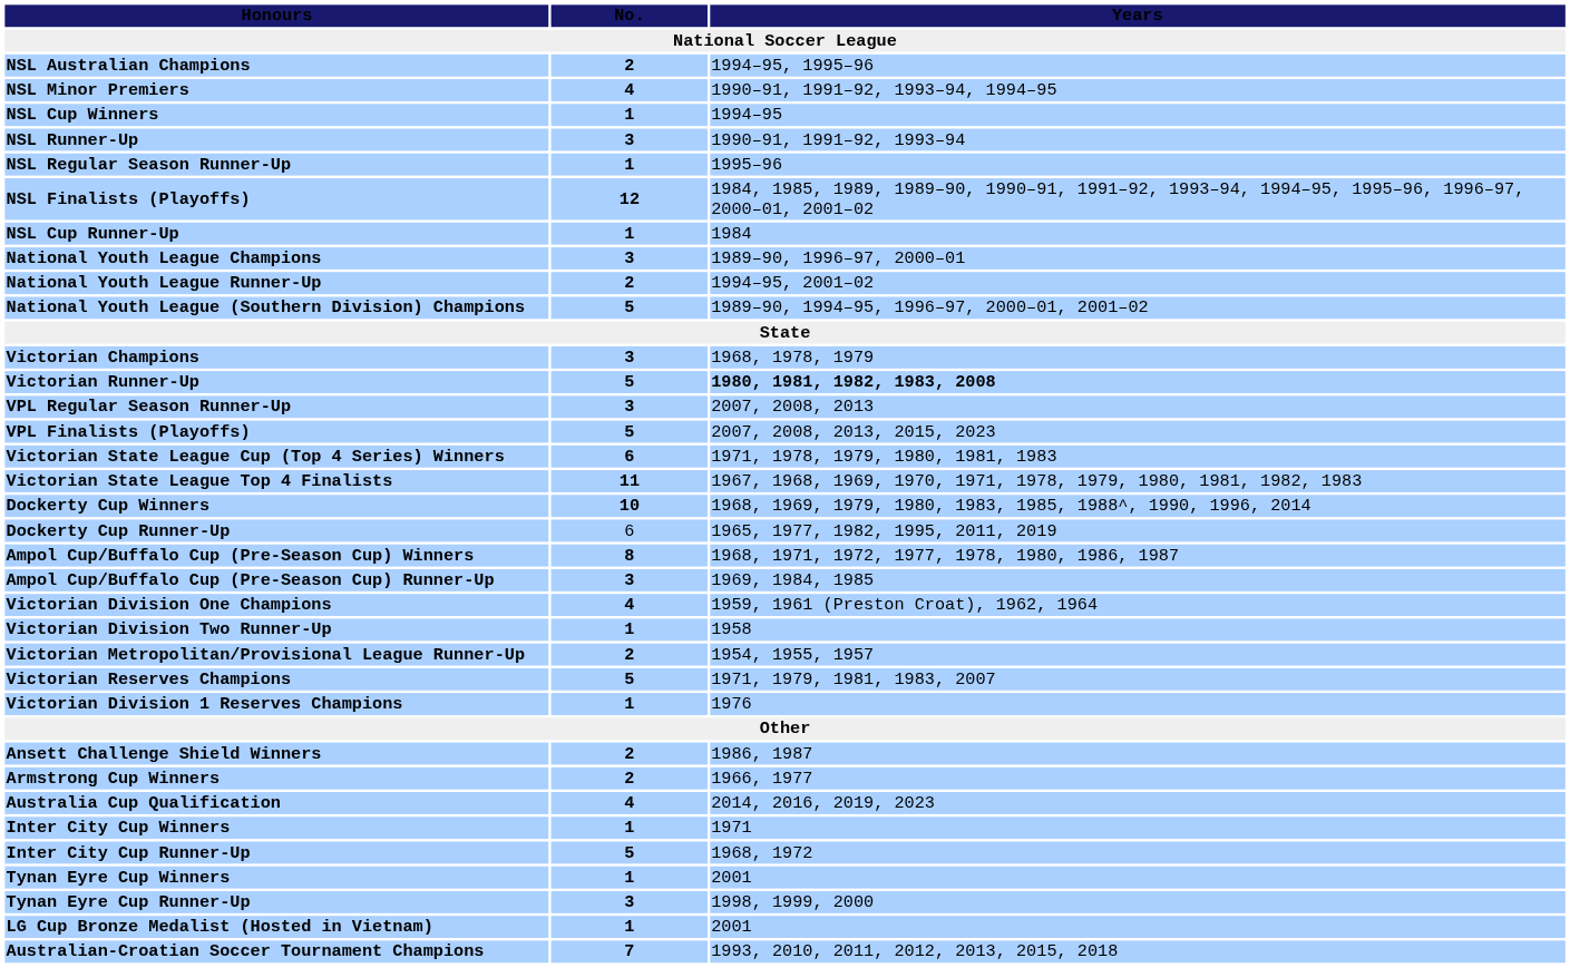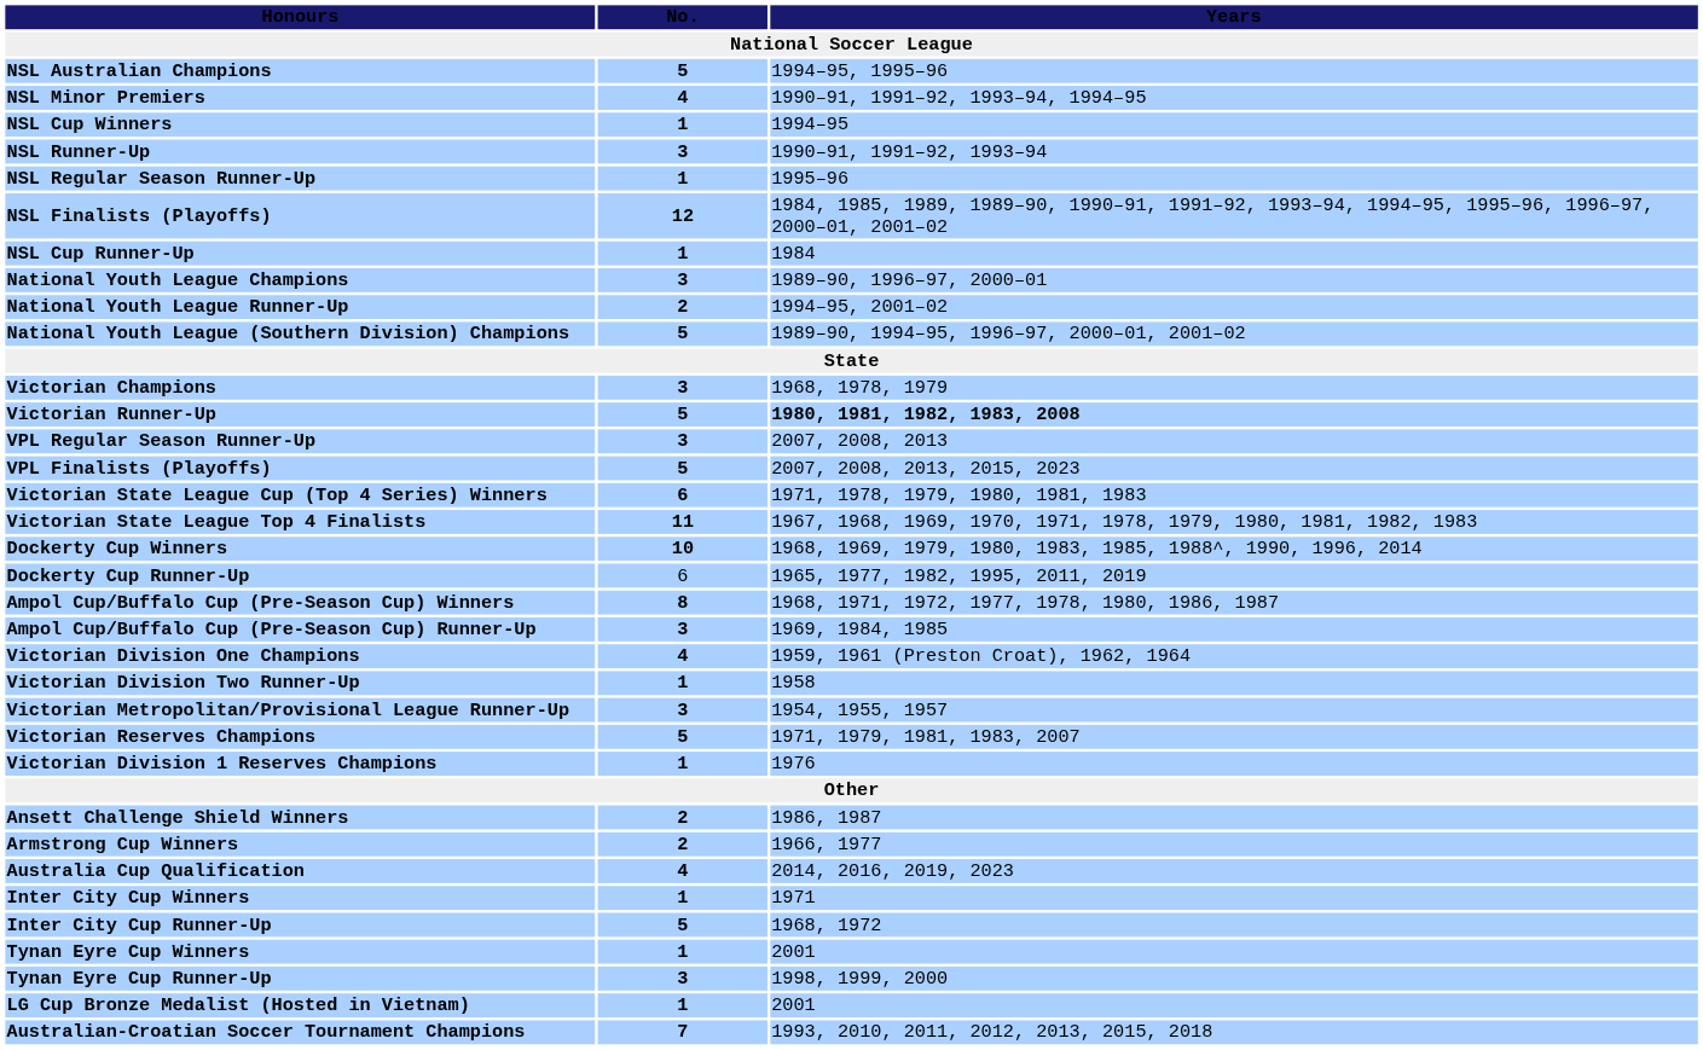 <table style="width:95%;">
 <tr style="background:#191970;">
 <th width=35%><span>  <strong>Honours</strong></span></th>
 <th width=10%><span>   <strong>No.</strong></span></th>
 <th !width=50%><span> <strong>Years</strong></span></th>
 </tr>
 <tr>
 <th colspan="6" style="background:#efefef;"><strong>National Soccer League</strong></th>
 </tr>
 <tr style="background:#aad0ff;">
 <td><strong>NSL Australian Champions</strong></td>
-<td align=center><strong>2</strong></td>
+<td align=center><strong>5</strong></td>
 <td>1994–95, 1995–96</td>
 </tr>
 <tr style="background:#aad0ff;">
 <td><strong>NSL Minor Premiers</strong></td>
 <td align="center"><strong>4</strong></td>
 <td>1990–91, 1991–92, 1993–94, 1994–95</td>
 </tr>
 <tr style="background:#aad0ff;">
 <td><strong>NSL Cup Winners</strong></td>
 <td align="center"><strong>1</strong></td>
 <td>1994–95</td>
 </tr>
 <tr style="background:#aad0ff;">
 <td><strong>NSL Runner-Up</strong></td>
 <td align=center><strong>3</strong></td>
 <td>1990–91, 1991–92, 1993–94</td>
 </tr>
 <tr style="background:#aad0ff;">
 <td><strong>NSL Regular Season Runner-Up</strong></td>
 <td align=center><strong>1</strong></td>
 <td>1995–96</td>
 </tr>
 <tr style="background:#aad0ff;">
 <td><strong>NSL Finalists (Playoffs)</strong></td>
 <td align=center><strong>12</strong></td>
 <td>1984, 1985, 1989, 1989–90, 1990–91, 1991–92, 1993–94, 1994–95, 1995–96, 1996–97, 2000–01, 2001–02</td>
 </tr>
 <tr style="background:#aad0ff;">
 <td><strong>NSL Cup Runner-Up</strong></td>
 <td align=center><strong>1</strong></td>
 <td>1984</td>
 </tr>
 <tr style="background:#aad0ff;">
 <td><strong>National Youth League Champions</strong></td>
 <td align=center><strong>3</strong></td>
 <td>1989–90, 1996–97, 2000–01</td>
 </tr>
 <tr style="background:#aad0ff;">
 <td><strong>National Youth League Runner-Up</strong></td>
 <td align=center><strong>2</strong></td>
 <td>1994–95, 2001–02</td>
 </tr>
 <tr style="background:#aad0ff;">
 <td><strong>National Youth League (Southern Division) Champions</strong></td>
 <td align=center><strong>5</strong></td>
 <td>1989–90, 1994–95, 1996–97, 2000–01, 2001–02</td>
 </tr>
 <tr>
 <th colspan="6" style="background:#efefef;"><strong>State</strong></th>
 </tr>
 <tr style="background:#aad0ff;">
 <td><strong>Victorian Champions</strong></td>
 <td align=center><strong>3</strong></td>
 <td>1968, 1978, 1979</td>
 </tr>
 <tr style="background:#aad0ff;">
 <td><strong>Victorian Runner-Up</strong></td>
 <td align=center><strong>5</strong></td>
 <td><strong>1980, 1981, 1982, 1983, 2008</strong></td>
 </tr>
 <tr style="background:#aad0ff;">
 <td><strong>VPL Regular Season Runner-Up</strong></td>
 <td align=center><strong>3</strong></td>
 <td>2007, 2008, 2013</td>
 </tr>
 <tr style="background:#aad0ff;">
 <td><strong>VPL Finalists (Playoffs)</strong></td>
 <td align=center><strong>5</strong></td>
 <td>2007, 2008, 2013, 2015, 2023</td>
 </tr>
 <tr style="background:#aad0ff;">
 <td><strong>Victorian State League Cup (Top 4 Series) Winners</strong></td>
 <td align=center><strong>6</strong></td>
 <td>1971, 1978, 1979, 1980, 1981, 1983</td>
 </tr>
 <tr style="background:#aad0ff;">
 <td><strong>Victorian State League Top 4 Finalists</strong></td>
 <td align=center><strong>11</strong></td>
 <td>1967, 1968, 1969, 1970, 1971, 1978, 1979, 1980, 1981, 1982, 1983</td>
 </tr>
 <tr style="background:#aad0ff;">
 <td><strong>Dockerty Cup Winners</strong></td>
 <td align=center><strong>10</strong></td>
 <td>1968, 1969, 1979, 1980, 1983, 1985, 1988^, 1990, 1996, 2014</td>
 </tr>
 <tr style="background:#aad0ff;">
 <td><strong>Dockerty Cup Runner-Up</strong></td>
 <td align=center>6</td>
 <td>1965, 1977, 1982, 1995, 2011, 2019</td>
 </tr>
 <tr style="background:#aad0ff;">
 <td><strong>Ampol Cup/Buffalo Cup (Pre-Season Cup) Winners</strong></td>
 <td align=center><strong>8</strong></td>
 <td>1968, 1971, 1972, 1977, 1978, 1980, 1986, 1987</td>
 </tr>
 <tr style="background:#aad0ff;">
 <td><strong>Ampol Cup/Buffalo Cup (Pre-Season Cup) Runner-Up</strong></td>
 <td align=center><strong>3</strong></td>
 <td>1969, 1984, 1985</td>
 </tr>
 <tr style="background:#aad0ff;">
 <td><strong>Victorian Division One Champions</strong></td>
 <td align=center><strong>4</strong></td>
 <td>1959, 1961 (Preston Croat), 1962, 1964</td>
 </tr>
 <tr style="background:#aad0ff;">
 <td><strong>Victorian Division Two Runner-Up</strong></td>
 <td align=center><strong>1</strong></td>
 <td>1958</td>
 </tr>
 <tr style="background:#aad0ff;">
 <td><strong>Victorian Metropolitan/Provisional League Runner-Up</strong></td>
-<td align=center><strong>2</strong></td>
+<td align=center><strong>3</strong></td>
 <td>1954, 1955, 1957</td>
 </tr>
 <tr style="background:#aad0ff;">
 <td><strong>Victorian Reserves Champions</strong></td>
 <td align=center><strong>5</strong></td>
 <td>1971, 1979, 1981, 1983, 2007</td>
 </tr>
 <tr style="background:#aad0ff;">
 <td><strong>Victorian Division 1 Reserves Champions</strong></td>
 <td align=center><strong>1</strong></td>
 <td>1976</td>
 </tr>
 <tr>
 <th colspan="6" style="background:#efefef;"><strong>Other</strong></th>
 </tr>
 <tr style="background:#aad0ff;">
 <td><strong>Ansett Challenge Shield Winners</strong></td>
 <td align=center><strong>2</strong></td>
 <td>1986, 1987</td>
 </tr>
 <tr style="background:#aad0ff;">
 <td><strong>Armstrong Cup Winners</strong></td>
 <td align=center><strong>2</strong></td>
 <td>1966, 1977</td>
 </tr>
 <tr style="background:#aad0ff;">
 <td><strong>Australia Cup Qualification</strong></td>
 <td align=center><strong>4</strong></td>
 <td>2014, 2016, 2019, 2023</td>
 </tr>
 <tr style="background:#aad0ff;">
 <td><strong>Inter City Cup Winners</strong></td>
 <td align=center><strong>1</strong></td>
 <td>1971</td>
 </tr>
 <tr style="background:#aad0ff;">
 <td><strong>Inter City Cup Runner-Up</strong></td>
 <td align=center><strong>5</strong></td>
 <td>1968, 1972</td>
 </tr>
 <tr style="background:#aad0ff;">
 <td><strong>Tynan Eyre Cup Winners</strong></td>
 <td align=center><strong>1</strong></td>
 <td>2001</td>
 </tr>
 <tr style="background:#aad0ff;">
 <td><strong>Tynan Eyre Cup Runner-Up</strong></td>
 <td align=center><strong>3</strong></td>
 <td>1998, 1999, 2000</td>
 </tr>
 <tr style="background:#aad0ff;">
 <td><strong>LG Cup Bronze Medalist (Hosted in Vietnam)</strong></td>
 <td align=center><strong>1</strong></td>
 <td>2001</td>
 </tr>
 <tr style="background:#aad0ff;">
 <td><strong>Australian-Croatian Soccer Tournament Champions</strong></td>
 <td align=center><strong>7</strong></td>
 <td>1993, 2010, 2011, 2012, 2013, 2015, 2018</td>
 </tr>
 </table>
